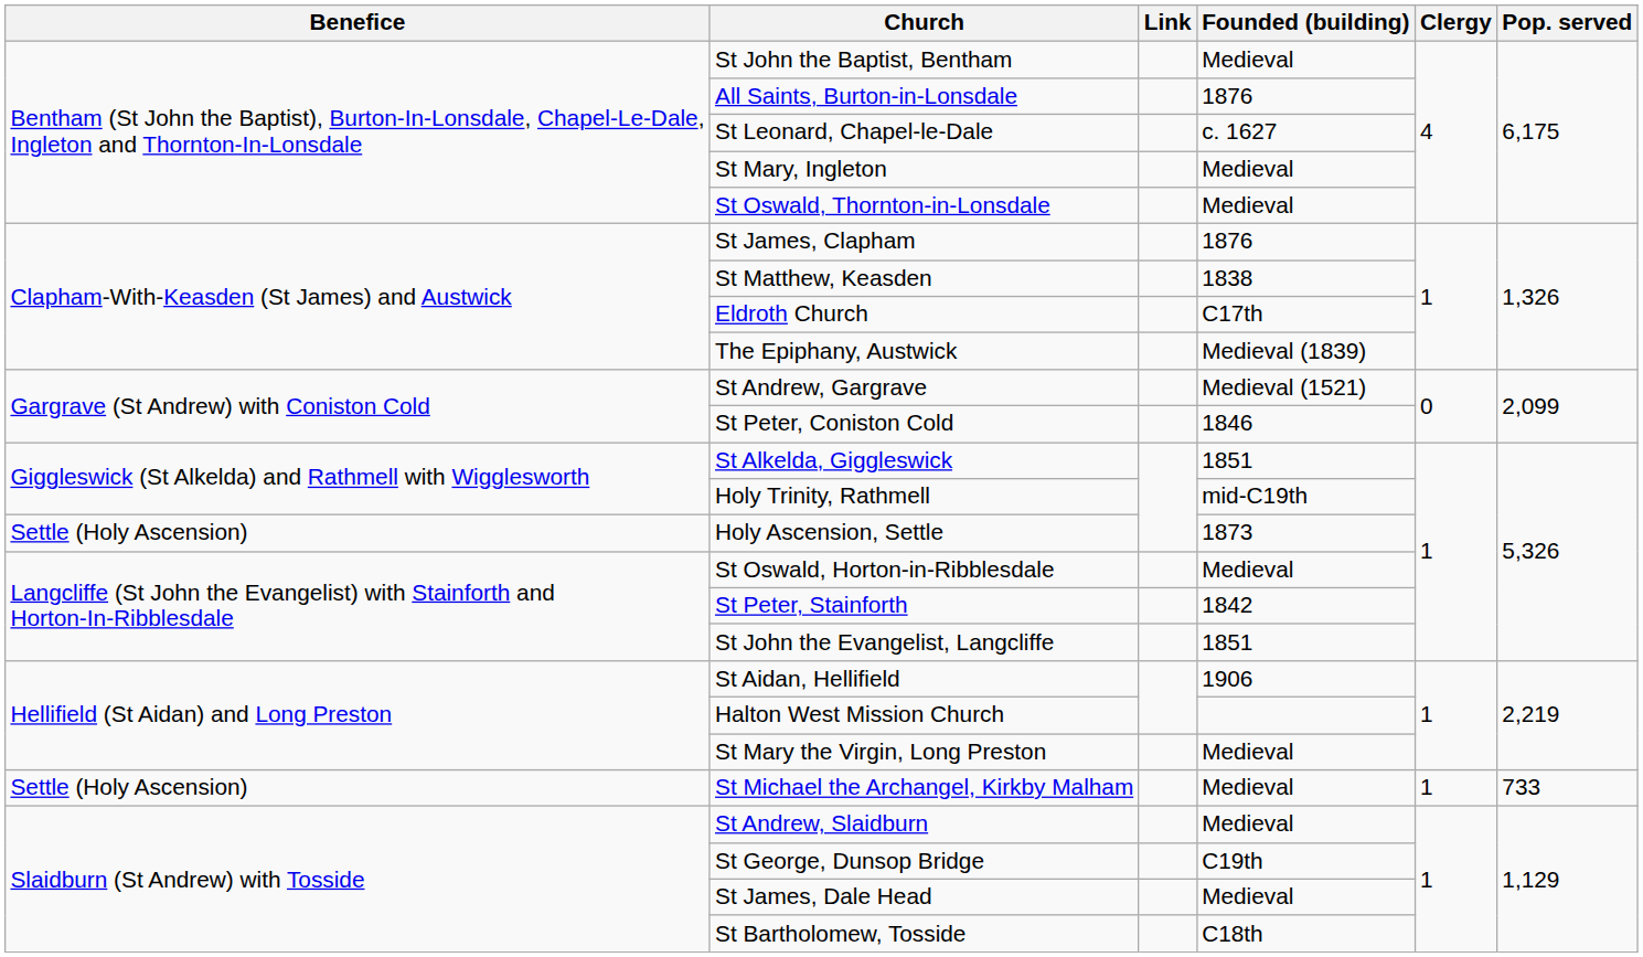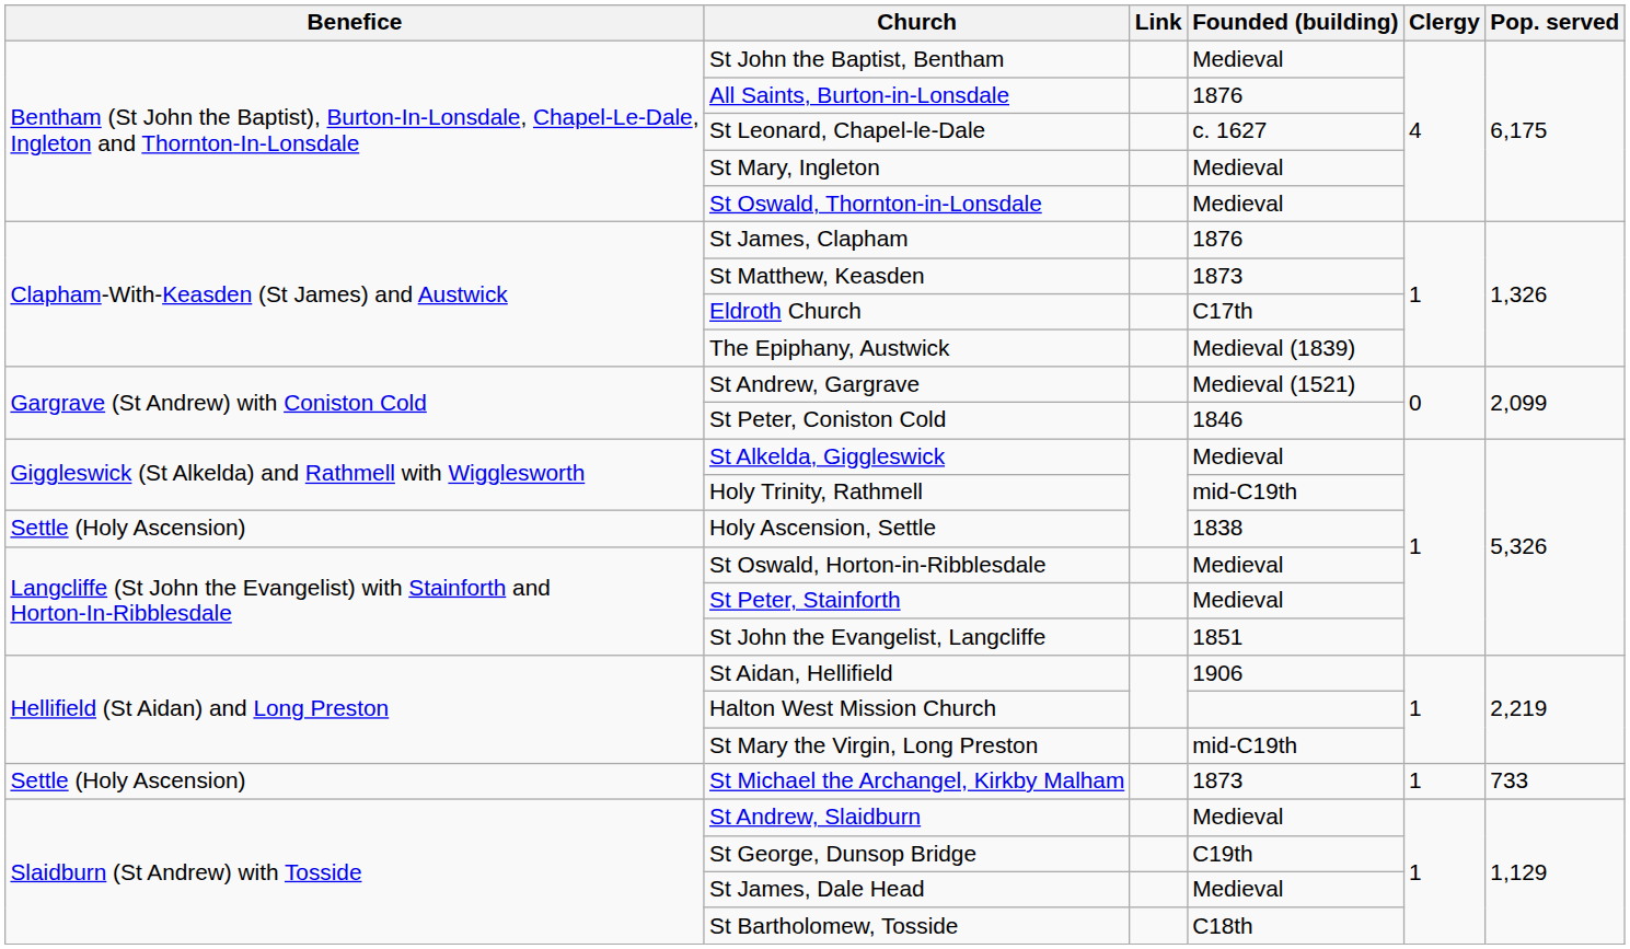 <table class="wikitable sortable">
 <tr>
 <th>Benefice</th>
 <th>Church</th>
 <th>Link</th>
 <th>Founded (building)</th>
 <th>Clergy</th>
 <th>Pop. served</th>
 </tr>
 <tr>
 <td rowspan="5"><a href='#'>Bentham</a> (St John the Baptist), <a href='#'>Burton-In-Lonsdale</a>, <a href='#'>Chapel-Le-Dale</a>,<br><a href='#'>Ingleton</a> and <a href='#'>Thornton-In-Lonsdale</a></td>
 <td>St John the Baptist, Bentham</td>
 <td></td>
 <td>Medieval</td>
 <td rowspan="5">4</td>
 <td rowspan="5">6,175</td>
 </tr>
 <tr>
 <td><a href='#'>All Saints, Burton-in-Lonsdale</a></td>
 <td></td>
 <td>1876</td>
 </tr>
 <tr>
 <td>St Leonard, Chapel-le-Dale</td>
 <td></td>
 <td>c. 1627</td>
 </tr>
 <tr>
 <td>St Mary, Ingleton</td>
 <td></td>
 <td>Medieval</td>
 </tr>
 <tr>
 <td><a href='#'>St Oswald, Thornton-in-Lonsdale</a></td>
 <td></td>
 <td>Medieval</td>
 </tr>
 <tr>
 <td rowspan="4"><a href='#'>Clapham</a>-With-<a href='#'>Keasden</a> (St James) and <a href='#'>Austwick</a></td>
 <td>St James, Clapham</td>
 <td></td>
 <td>1876</td>
 <td rowspan="4">1</td>
 <td rowspan="4">1,326</td>
 </tr>
 <tr>
 <td>St Matthew, Keasden</td>
 <td></td>
-<td>1838</td>
+<td>1873</td>
 </tr>
 <tr>
 <td><a href='#'>Eldroth</a> Church</td>
 <td></td>
 <td>C17th</td>
 </tr>
 <tr>
 <td>The Epiphany, Austwick</td>
 <td></td>
 <td>Medieval (1839)</td>
 </tr>
 <tr>
 <td rowspan="2"><a href='#'>Gargrave</a> (St Andrew) with <a href='#'>Coniston Cold</a></td>
 <td>St Andrew, Gargrave</td>
 <td></td>
 <td>Medieval (1521)</td>
 <td rowspan="2">0</td>
 <td rowspan="2">2,099</td>
 </tr>
 <tr>
 <td>St Peter, Coniston Cold</td>
 <td></td>
 <td>1846</td>
 </tr>
 <tr>
 <td rowspan="2"><a href='#'>Giggleswick</a> (St Alkelda) and <a href='#'>Rathmell</a> with <a href='#'>Wigglesworth</a></td>
 <td><a href='#'>St Alkelda, Giggleswick</a></td>
 <td rowspan="3"></td>
-<td>1851</td>
+<td>Medieval</td>
 <td rowspan="6">1</td>
 <td rowspan="6">5,326</td>
 </tr>
 <tr>
 <td>Holy Trinity, Rathmell</td>
 <td>mid-C19th</td>
 </tr>
 <tr>
 <td><a href='#'>Settle</a> (Holy Ascension)</td>
 <td>Holy Ascension, Settle</td>
-<td>1873</td>
+<td>1838</td>
 </tr>
 <tr>
 <td rowspan="3"><a href='#'>Langcliffe</a> (St John the Evangelist) with <a href='#'>Stainforth</a> and<br><a href='#'>Horton-In-Ribblesdale</a></td>
 <td>St Oswald, Horton-in-Ribblesdale</td>
 <td></td>
 <td>Medieval</td>
 </tr>
 <tr>
 <td><a href='#'>St Peter, Stainforth</a></td>
 <td></td>
-<td>1842</td>
+<td>Medieval</td>
 </tr>
 <tr>
 <td>St John the Evangelist, Langcliffe</td>
 <td></td>
 <td>1851</td>
 </tr>
 <tr>
 <td rowspan="3"><a href='#'>Hellifield</a> (St Aidan) and <a href='#'>Long Preston</a></td>
 <td>St Aidan, Hellifield</td>
 <td rowspan="2"></td>
 <td>1906</td>
 <td rowspan="3">1</td>
 <td rowspan="3">2,219</td>
 </tr>
 <tr>
 <td>Halton West Mission Church</td>
 <td></td>
 </tr>
 <tr>
 <td>St Mary the Virgin, Long Preston</td>
 <td></td>
-<td>Medieval</td>
+<td>mid-C19th</td>
 </tr>
 <tr>
 <td><a href='#'>Settle</a> (Holy Ascension)</td>
 <td><a href='#'>St Michael the Archangel, Kirkby Malham</a></td>
 <td></td>
-<td>Medieval</td>
+<td>1873</td>
 <td>1</td>
 <td>733</td>
 </tr>
 <tr>
 <td rowspan="4"><a href='#'>Slaidburn</a> (St Andrew) with <a href='#'>Tosside</a></td>
 <td><a href='#'>St Andrew, Slaidburn</a></td>
 <td></td>
 <td>Medieval</td>
 <td rowspan="4">1</td>
 <td rowspan="4">1,129</td>
 </tr>
 <tr>
 <td>St George, Dunsop Bridge</td>
 <td></td>
 <td>C19th</td>
 </tr>
 <tr>
 <td>St James, Dale Head</td>
 <td></td>
 <td>Medieval</td>
 </tr>
 <tr>
 <td>St Bartholomew, Tosside</td>
 <td></td>
 <td>C18th</td>
 </tr>
 </table>
